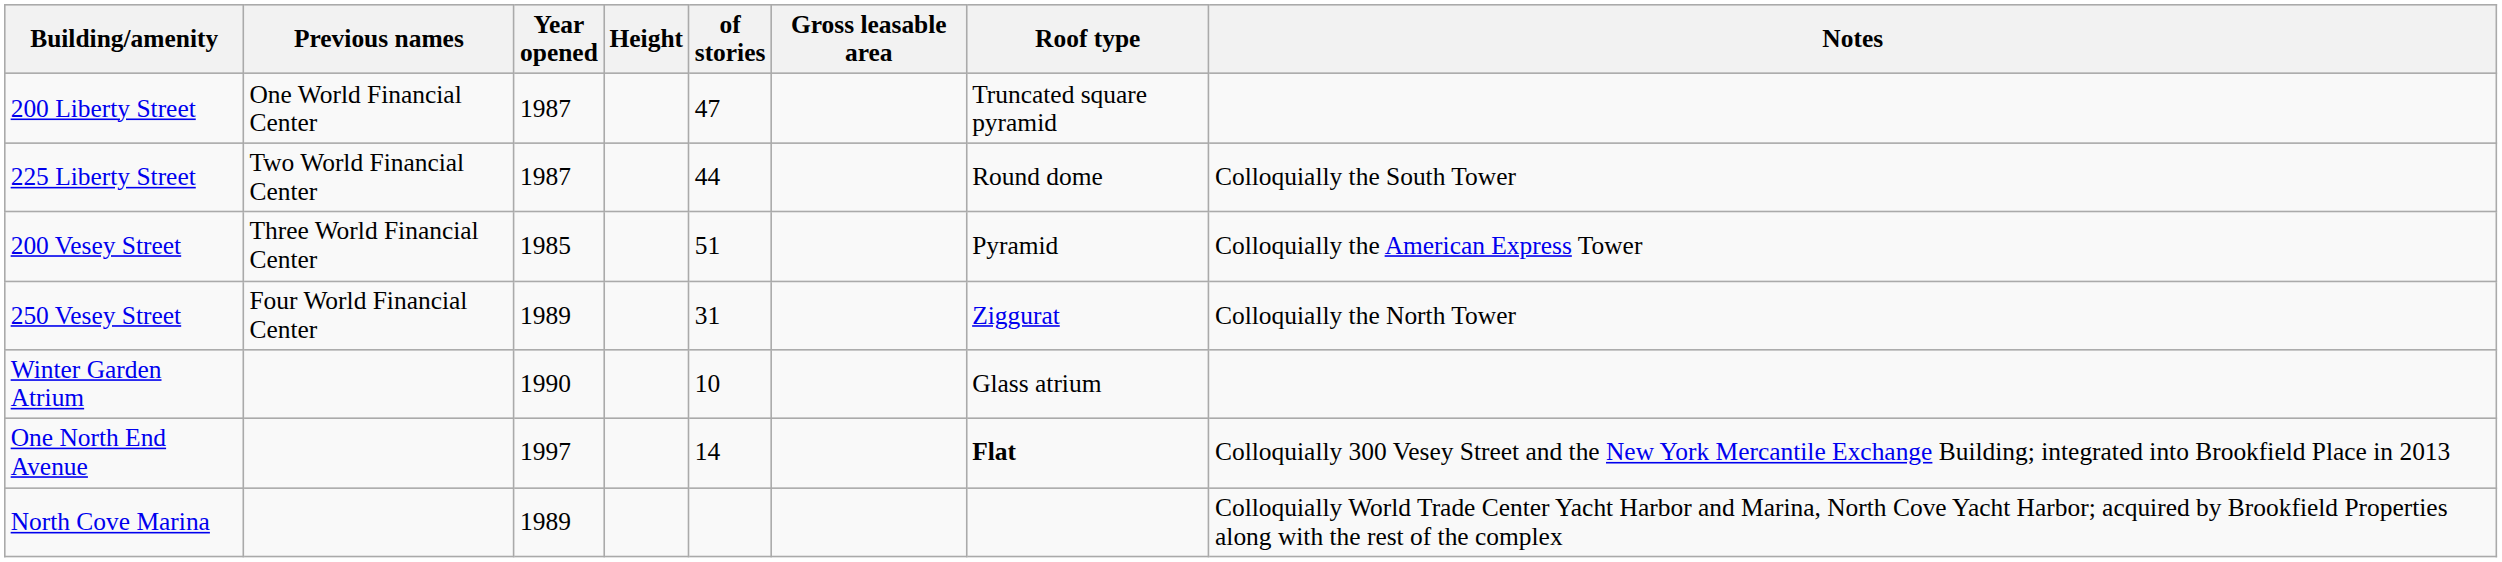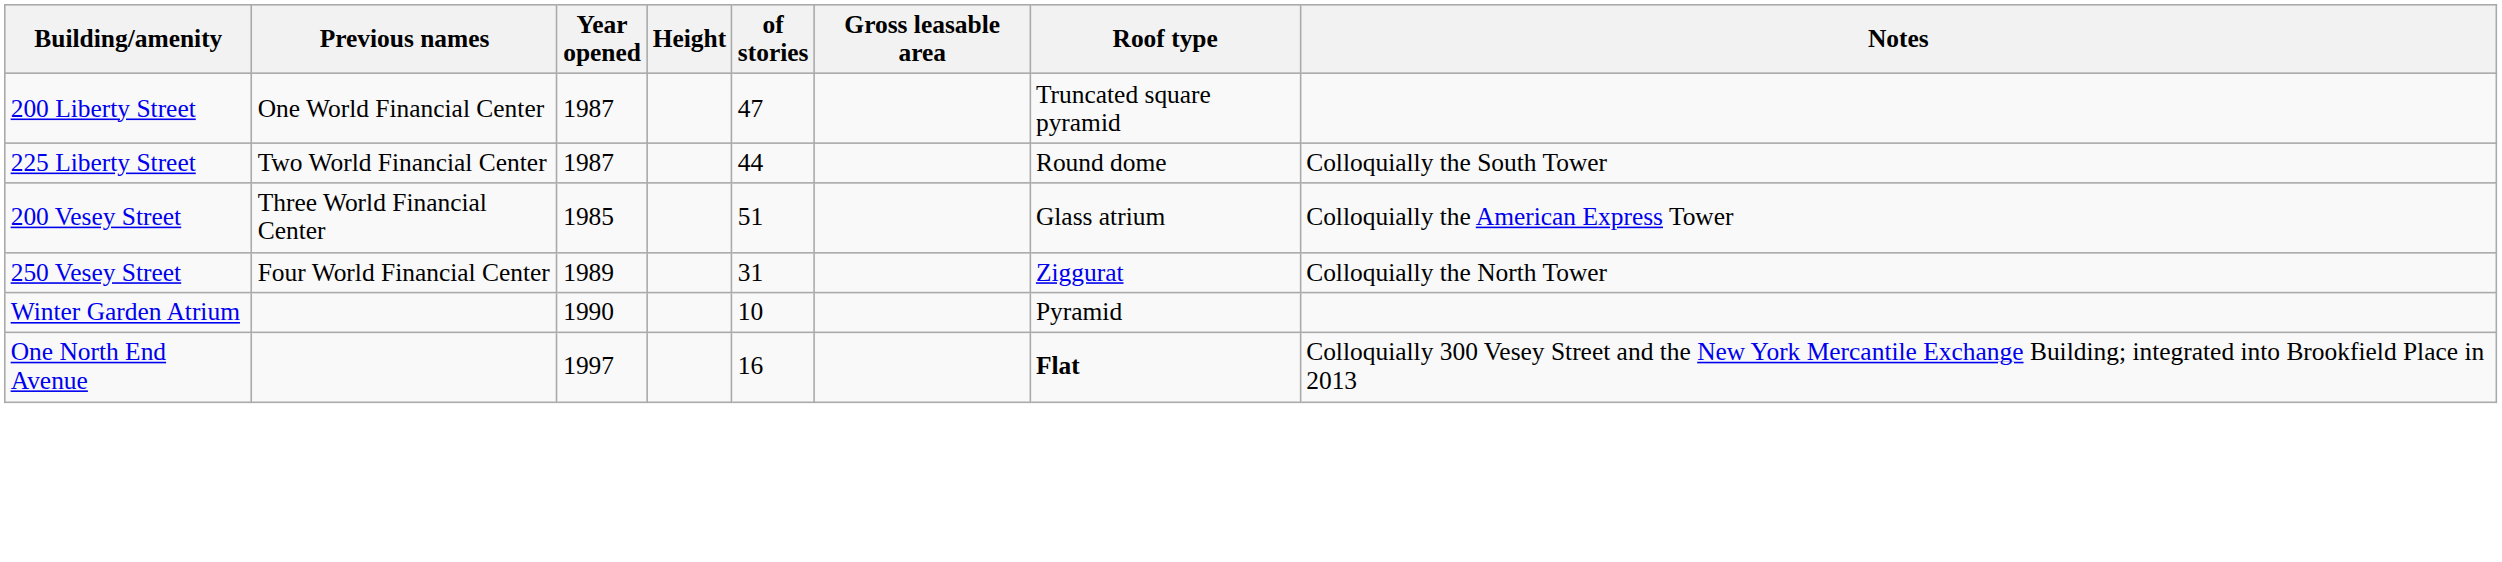 <table class="wikitable sortable">
 <tr>
 <th>Building/amenity</th>
 <th>Previous names</th>
 <th>Year<br>opened</th>
 <th>Height</th>
 <th> of<br>stories</th>
 <th>Gross leasable area</th>
 <th class="unsortable">Roof type</th>
 <th class="unsortable">Notes</th>
 </tr>
 <tr>
 <td><a href='#'>200 Liberty Street</a></td>
 <td>One World Financial Center</td>
 <td>1987</td>
 <td></td>
 <td>47</td>
 <td></td>
 <td>Truncated square pyramid</td>
 <td></td>
 </tr>
 <tr>
 <td><a href='#'>225 Liberty Street</a></td>
 <td>Two World Financial Center</td>
 <td>1987</td>
 <td></td>
 <td>44</td>
 <td></td>
 <td>Round dome</td>
 <td>Colloquially the South Tower</td>
 </tr>
 <tr>
 <td><a href='#'>200 Vesey Street</a></td>
 <td>Three World Financial Center</td>
 <td>1985</td>
 <td></td>
 <td>51</td>
 <td></td>
-<td>Pyramid</td>
+<td>Glass atrium</td>
 <td>Colloquially the <a href='#'>American Express</a> Tower</td>
 </tr>
 <tr>
 <td><a href='#'>250 Vesey Street</a></td>
 <td>Four World Financial Center</td>
 <td>1989</td>
 <td></td>
 <td>31</td>
 <td></td>
 <td><a href='#'>Ziggurat</a></td>
 <td>Colloquially the North Tower</td>
 </tr>
 <tr>
 <td><a href='#'>Winter Garden Atrium</a></td>
 <td></td>
 <td>1990</td>
 <td></td>
 <td>10</td>
 <td></td>
-<td>Glass atrium</td>
+<td>Pyramid</td>
 <td></td>
 </tr>
 <tr>
 <td><a href='#'>One North End Avenue</a></td>
 <td></td>
 <td>1997</td>
 <td></td>
-<td>14</td>
+<td>16</td>
 <td></td>
 <td><strong>Flat</strong></td>
 <td>Colloquially 300 Vesey Street and the <a href='#'>New York Mercantile Exchange</a> Building; integrated into Brookfield Place in 2013</td>
 </tr>
-<tr>
-<td><a href='#'>North Cove Marina</a></td>
-<td></td>
-<td>1989</td>
-<td></td>
-<td></td>
-<td></td>
-<td></td>
-<td>Colloquially World Trade Center Yacht Harbor and Marina, North Cove Yacht Harbor; acquired by Brookfield Properties along with the rest of the complex</td>
-</tr>
 </table>
